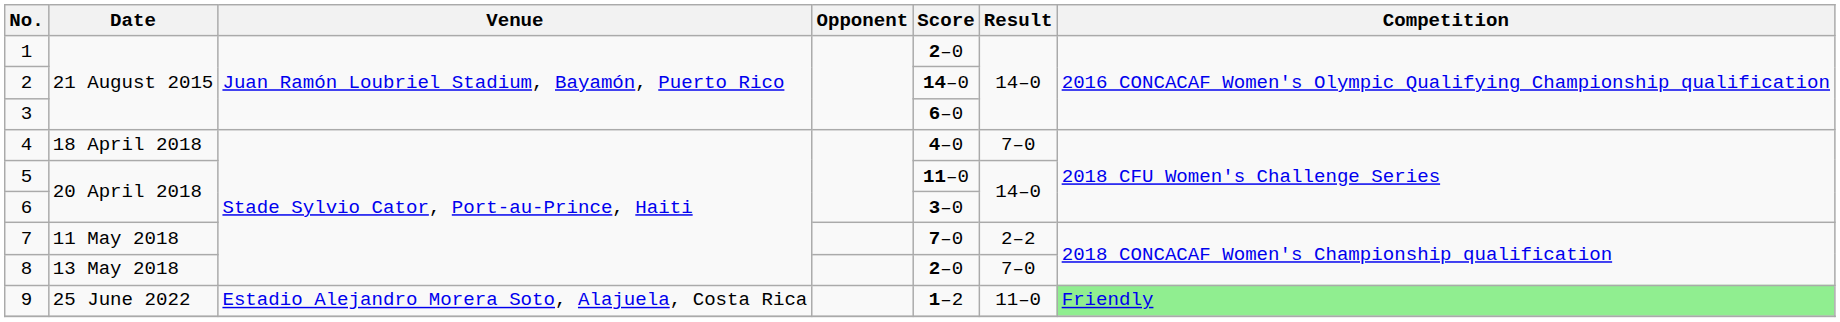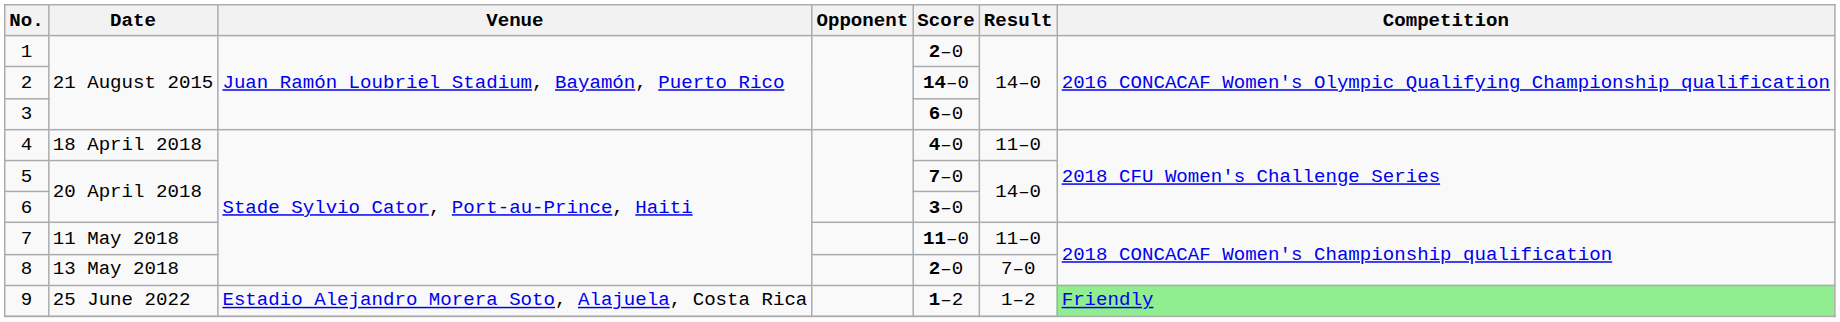 <table class="wikitable">
 <tr>
 <th>No.</th>
 <th>Date</th>
 <th>Venue</th>
 <th>Opponent</th>
 <th>Score</th>
 <th>Result</th>
 <th>Competition</th>
 </tr>
 <tr>
 <td style="text-align:center;">1</td>
 <td rowspan=3>21 August 2015</td>
 <td rowspan=3><a href='#'>Juan Ramón Loubriel Stadium</a>, <a href='#'>Bayamón</a>, <a href='#'>Puerto Rico</a></td>
 <td rowspan=3></td>
 <td style="text-align:center;"><strong>2</strong>–0</td>
 <td rowspan=3 style="text-align:center;">14–0</td>
 <td rowspan=3><a href='#'>2016 CONCACAF Women's Olympic Qualifying Championship qualification</a></td>
 </tr>
 <tr style="text-align:center;">
 <td>2</td>
 <td><strong>14</strong>–0</td>
 </tr>
 <tr style="text-align:center;">
 <td>3</td>
 <td><strong>6</strong>–0</td>
 </tr>
 <tr>
 <td style="text-align:center;">4</td>
 <td>18 April 2018</td>
 <td rowspan=5><a href='#'>Stade Sylvio Cator</a>, <a href='#'>Port-au-Prince</a>, <a href='#'>Haiti</a></td>
 <td rowspan=3></td>
 <td style="text-align:center;"><strong>4</strong>–0</td>
-<td style="text-align:center;">7–0</td>
+<td style="text-align:center;">11–0</td>
 <td rowspan=3><a href='#'>2018 CFU Women's Challenge Series</a></td>
 </tr>
 <tr>
 <td style="text-align:center;">5</td>
 <td rowspan=2>20 April 2018</td>
-<td style="text-align:center;"><strong>11</strong>–0</td>
+<td style="text-align:center;"><strong>7</strong>–0</td>
 <td rowspan=2 style="text-align:center;">14–0</td>
 </tr>
 <tr style="text-align:center;">
 <td>6</td>
 <td><strong>3</strong>–0</td>
 </tr>
 <tr>
 <td style="text-align:center;">7</td>
 <td>11 May 2018</td>
 <td></td>
-<td style="text-align:center;"><strong>7</strong>–0</td>
-<td style="text-align:center;">2–2</td>
+<td style="text-align:center;"><strong>11</strong>–0</td>
+<td style="text-align:center;">11–0</td>
 <td rowspan=2><a href='#'>2018 CONCACAF Women's Championship qualification</a></td>
 </tr>
 <tr>
 <td style="text-align:center;">8</td>
 <td>13 May 2018</td>
 <td></td>
 <td style="text-align:center;"><strong>2</strong>–0</td>
 <td style="text-align:center;">7–0</td>
 </tr>
 <tr>
 <td style="text-align:center;">9</td>
 <td>25 June 2022</td>
 <td><a href='#'>Estadio Alejandro Morera Soto</a>, <a href='#'>Alajuela</a>, Costa Rica</td>
 <td></td>
 <td align=center><strong>1</strong>–2</td>
-<td style="text-align:center;">11–0</td>
+<td align=center>1–2</td>
 <td style="background: lightgreen;"><a href='#'>Friendly</a></td>
 </tr>
 <tr>
 </tr>
 </table>
